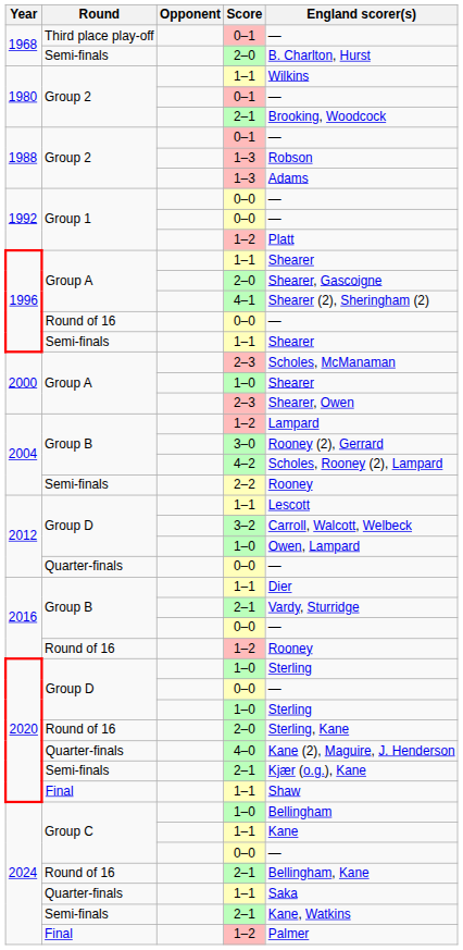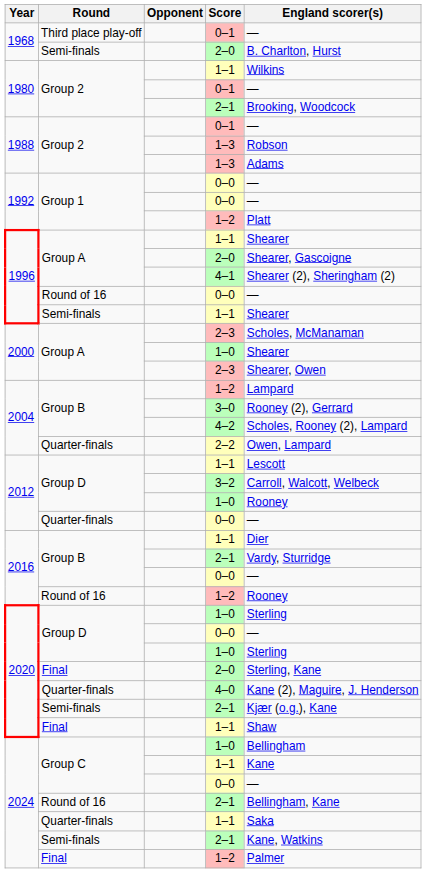 <table class="wikitable sortable">
 <tr>
 <th>Year</th>
 <th>Round</th>
 <th>Opponent</th>
 <th>Score</th>
 <th>England scorer(s)</th>
 </tr>
 <tr>
 <td rowspan="2" data-sort-value="1968"> <a href='#'>1968</a></td>
 <td>Third place play-off</td>
 <td></td>
 <td bgcolor="#ffbbbb" align="center">0–1</td>
 <td>—</td>
 </tr>
 <tr>
 <td rowspan=1>Semi-finals</td>
 <td></td>
 <td bgcolor="#bbffbb" align="center">2–0</td>
 <td><a href='#'>B. Charlton</a>, <a href='#'>Hurst</a></td>
 </tr>
 <tr>
 <td rowspan="3" data-sort-value="1980"> <a href='#'>1980</a></td>
 <td rowspan="3">Group 2</td>
 <td></td>
 <td bgcolor="#ffffbb" align="center">1–1</td>
 <td><a href='#'>Wilkins</a></td>
 </tr>
 <tr>
 <td></td>
 <td bgcolor="#ffbbbb" align="center">0–1</td>
 <td>—</td>
 </tr>
 <tr>
 <td></td>
 <td bgcolor="#bbffbb" align="center">2–1</td>
 <td><a href='#'>Brooking</a>, <a href='#'>Woodcock</a></td>
 </tr>
 <tr>
 <td rowspan="3" data-sort-value="1988"> <a href='#'>1988</a></td>
 <td rowspan="3">Group 2</td>
 <td></td>
 <td bgcolor="#ffbbbb" align="center">0–1</td>
 <td>—</td>
 </tr>
 <tr>
 <td></td>
 <td bgcolor="#ffbbbb" align="center">1–3</td>
 <td><a href='#'>Robson</a></td>
 </tr>
 <tr>
 <td></td>
 <td bgcolor="#ffbbbb" align="center">1–3</td>
 <td><a href='#'>Adams</a></td>
 </tr>
 <tr>
 <td rowspan="3" data-sort-value="1992"> <a href='#'>1992</a></td>
 <td rowspan="3">Group 1</td>
 <td></td>
 <td bgcolor="#ffffbb" align="center">0–0</td>
 <td>—</td>
 </tr>
 <tr>
 <td></td>
 <td bgcolor="#ffffbb" align="center">0–0</td>
 <td>—</td>
 </tr>
 <tr>
 <td></td>
 <td bgcolor="#ffbbbb" align="center">1–2</td>
 <td><a href='#'>Platt</a></td>
 </tr>
 <tr>
 <td rowspan="5" data-sort-value="1996" style="border: 3px solid red"> <a href='#'>1996</a></td>
 <td rowspan="3">Group A</td>
 <td></td>
 <td bgcolor="#ffffbb" align="center">1–1</td>
 <td><a href='#'>Shearer</a></td>
 </tr>
 <tr>
 <td></td>
 <td bgcolor="#bbffbb" align="center">2–0</td>
 <td><a href='#'>Shearer</a>, <a href='#'>Gascoigne</a></td>
 </tr>
 <tr>
 <td></td>
 <td bgcolor="#bbffbb" align="center">4–1</td>
 <td><a href='#'>Shearer</a> (2), <a href='#'>Sheringham</a> (2)</td>
 </tr>
 <tr>
 <td>Round of 16</td>
 <td></td>
 <td bgcolor="#ffffbb" align="center">0–0  </td>
 <td>—</td>
 </tr>
 <tr>
 <td>Semi-finals</td>
 <td></td>
 <td bgcolor="#ffffbb" align="center">1–1  </td>
 <td><a href='#'>Shearer</a></td>
 </tr>
 <tr>
 <td rowspan="3" data-sort-value="2000">  <a href='#'>2000</a></td>
 <td rowspan="3">Group A</td>
 <td></td>
 <td bgcolor="#ffbbbb" align="center">2–3</td>
 <td><a href='#'>Scholes</a>, <a href='#'>McManaman</a></td>
 </tr>
 <tr>
 <td></td>
 <td bgcolor="#bbffbb" align="center">1–0</td>
 <td><a href='#'>Shearer</a></td>
 </tr>
 <tr>
 <td></td>
 <td bgcolor="#ffbbbb" align="center">2–3</td>
 <td><a href='#'>Shearer</a>, <a href='#'>Owen</a></td>
 </tr>
 <tr>
 <td rowspan="4" data-sort-value="2004"> <a href='#'>2004</a></td>
 <td rowspan="3">Group B</td>
 <td></td>
 <td bgcolor="#ffbbbb" align="center">1–2</td>
 <td><a href='#'>Lampard</a></td>
 </tr>
 <tr>
 <td></td>
 <td bgcolor="#bbffbb" align="center">3–0</td>
 <td><a href='#'>Rooney</a> (2), <a href='#'>Gerrard</a></td>
 </tr>
 <tr>
 <td></td>
 <td bgcolor="#bbffbb" align="center">4–2</td>
 <td><a href='#'>Scholes</a>, <a href='#'>Rooney</a> (2), <a href='#'>Lampard</a></td>
 </tr>
 <tr>
-<td>Semi-finals</td>
+<td>Quarter-finals</td>
 <td></td>
 <td bgcolor="#ffffbb" align="center">2–2  </td>
-<td><a href='#'>Rooney</a></td>
+<td><a href='#'>Owen</a>, <a href='#'>Lampard</a></td>
 </tr>
 <tr>
 <td rowspan="4" data-sort-value="2012">  <a href='#'>2012</a></td>
 <td rowspan="3">Group D</td>
 <td></td>
 <td bgcolor="#ffffbb" align="center">1–1</td>
 <td><a href='#'>Lescott</a></td>
 </tr>
 <tr>
 <td></td>
 <td bgcolor="#bbffbb" align="center">3–2</td>
 <td><a href='#'>Carroll</a>, <a href='#'>Walcott</a>, <a href='#'>Welbeck</a></td>
 </tr>
 <tr>
 <td></td>
 <td bgcolor="#bbffbb" align="center">1–0</td>
-<td><a href='#'>Owen</a>, <a href='#'>Lampard</a></td>
+<td><a href='#'>Rooney</a></td>
 </tr>
 <tr>
 <td>Quarter-finals</td>
 <td></td>
 <td bgcolor="#ffffbb" align="center">0–0  </td>
 <td>—</td>
 </tr>
 <tr>
 <td rowspan="4" data-sort-value="2016"> <a href='#'>2016</a></td>
 <td rowspan="3">Group B</td>
 <td></td>
 <td bgcolor="#ffffbb" align="center">1–1</td>
 <td><a href='#'>Dier</a></td>
 </tr>
 <tr>
 <td></td>
 <td bgcolor="#bbffbb" align="center">2–1</td>
 <td><a href='#'>Vardy</a>, <a href='#'>Sturridge</a></td>
 </tr>
 <tr>
 <td></td>
 <td bgcolor="#ffffbb" align="center">0–0</td>
 <td>—</td>
 </tr>
 <tr>
 <td>Round of 16</td>
 <td></td>
 <td bgcolor="#ffbbbb" align="center">1–2</td>
 <td><a href='#'>Rooney</a></td>
 </tr>
 <tr>
 <td rowspan="7" data-sort-value="2020" style="border: 3px solid red"> <a href='#'>2020</a></td>
 <td rowspan="3">Group D</td>
 <td></td>
 <td bgcolor="#bbffbb" align="center">1–0</td>
 <td><a href='#'>Sterling</a></td>
 </tr>
 <tr>
 <td></td>
 <td bgcolor="#ffffbb" align="center">0–0</td>
 <td>—</td>
 </tr>
 <tr>
 <td></td>
 <td bgcolor="#bbffbb" align="center">1–0</td>
 <td><a href='#'>Sterling</a></td>
 </tr>
 <tr>
-<td>Round of 16</td>
+<td><a href='#'>Final</a></td>
 <td></td>
 <td bgcolor="#bbffbb" align="center">2–0</td>
 <td><a href='#'>Sterling</a>, <a href='#'>Kane</a></td>
 </tr>
 <tr>
 <td>Quarter-finals</td>
 <td></td>
 <td bgcolor="#bbffbb" align="center">4–0</td>
 <td><a href='#'>Kane</a> (2), <a href='#'>Maguire</a>, <a href='#'>J. Henderson</a></td>
 </tr>
 <tr>
 <td>Semi-finals</td>
 <td></td>
 <td bgcolor="#bbffbb" align="center">2–1 </td>
 <td><a href='#'>Kjær</a> (<a href='#'>o.g.</a>), <a href='#'>Kane</a></td>
 </tr>
 <tr>
 <td><a href='#'>Final</a></td>
 <td></td>
 <td bgcolor="#ffffbb" align="center">1–1  </td>
 <td><a href='#'>Shaw</a></td>
 </tr>
 <tr>
 <td rowspan="7" data-sort-value="2024"> <a href='#'>2024</a></td>
 <td rowspan="3">Group C</td>
 <td></td>
 <td bgcolor="#bbffbb" align="center">1–0</td>
 <td><a href='#'>Bellingham</a></td>
 </tr>
 <tr>
 <td></td>
 <td bgcolor="#ffffbb" align="center">1–1</td>
 <td><a href='#'>Kane</a></td>
 </tr>
 <tr>
 <td></td>
 <td bgcolor="#ffffbb" align="center">0–0</td>
 <td>—</td>
 </tr>
 <tr>
 <td>Round of 16</td>
 <td></td>
 <td bgcolor="#bbffbb" align="center">2–1 </td>
 <td><a href='#'>Bellingham</a>, <a href='#'>Kane</a></td>
 </tr>
 <tr>
 <td>Quarter-finals</td>
 <td></td>
 <td bgcolor="ffffbb" align="center">1–1  </td>
 <td><a href='#'>Saka</a></td>
 </tr>
 <tr>
 <td>Semi-finals</td>
 <td></td>
 <td bgcolor="#bbffbb" align="center">2–1</td>
 <td><a href='#'>Kane</a>, <a href='#'>Watkins</a></td>
 </tr>
 <tr>
 <td><a href='#'>Final</a></td>
 <td></td>
 <td bgcolor="#ffbbbb" align="center">1–2</td>
 <td><a href='#'>Palmer</a></td>
 </tr>
 </table>
